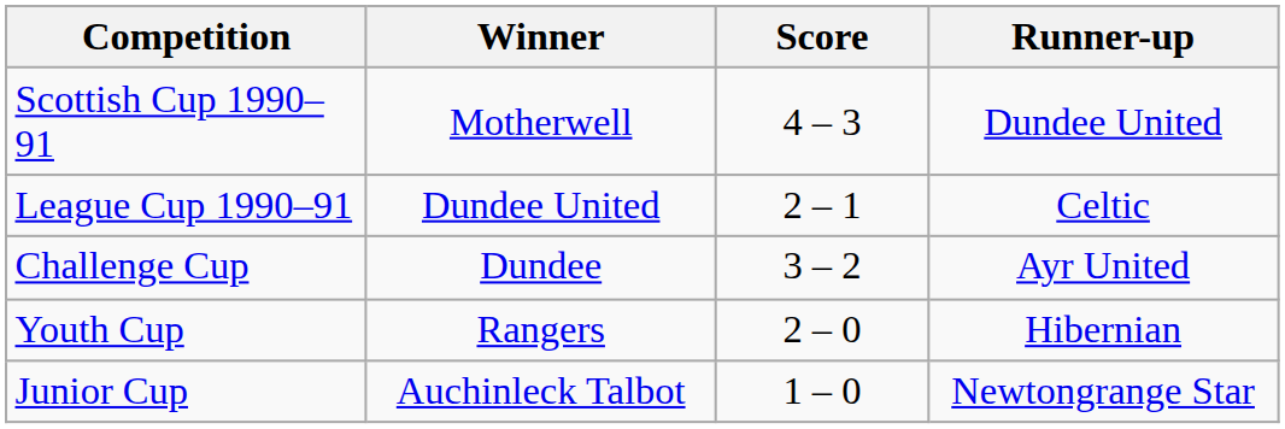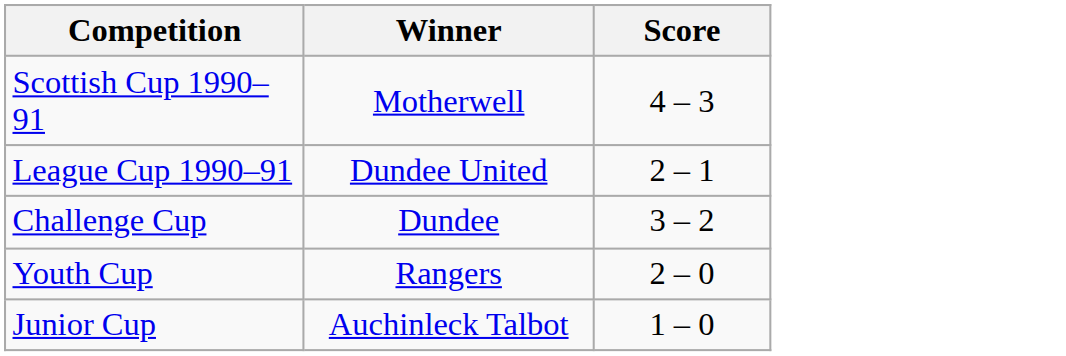 <table class="wikitable" style="text-align: center;">
 <tr>
 <th width=140>Competition</th>
 <th width=135>Winner</th>
 <th width=80>Score</th>
-<th width=135>Runner-up</th>
 </tr>
 <tr>
 <td align=left><a href='#'>Scottish Cup 1990–91</a></td>
 <td><a href='#'>Motherwell</a></td>
 <td>4 – 3 </td>
-<td><a href='#'>Dundee United</a></td>
 </tr>
 <tr>
 <td align=left><a href='#'>League Cup 1990–91</a></td>
 <td><a href='#'>Dundee United</a></td>
 <td>2 – 1 </td>
-<td><a href='#'>Celtic</a></td>
 </tr>
 <tr>
 <td align=left><a href='#'>Challenge Cup</a></td>
 <td><a href='#'>Dundee</a></td>
 <td>3 – 2 </td>
-<td><a href='#'>Ayr United</a></td>
 </tr>
 <tr>
 <td align=left><a href='#'>Youth Cup</a></td>
 <td><a href='#'>Rangers</a></td>
 <td>2 – 0</td>
-<td><a href='#'>Hibernian</a></td>
 </tr>
 <tr>
 <td align=left><a href='#'>Junior Cup</a></td>
 <td><a href='#'>Auchinleck Talbot</a></td>
 <td>1 – 0</td>
-<td><a href='#'>Newtongrange Star</a></td>
 </tr>
 </table>
